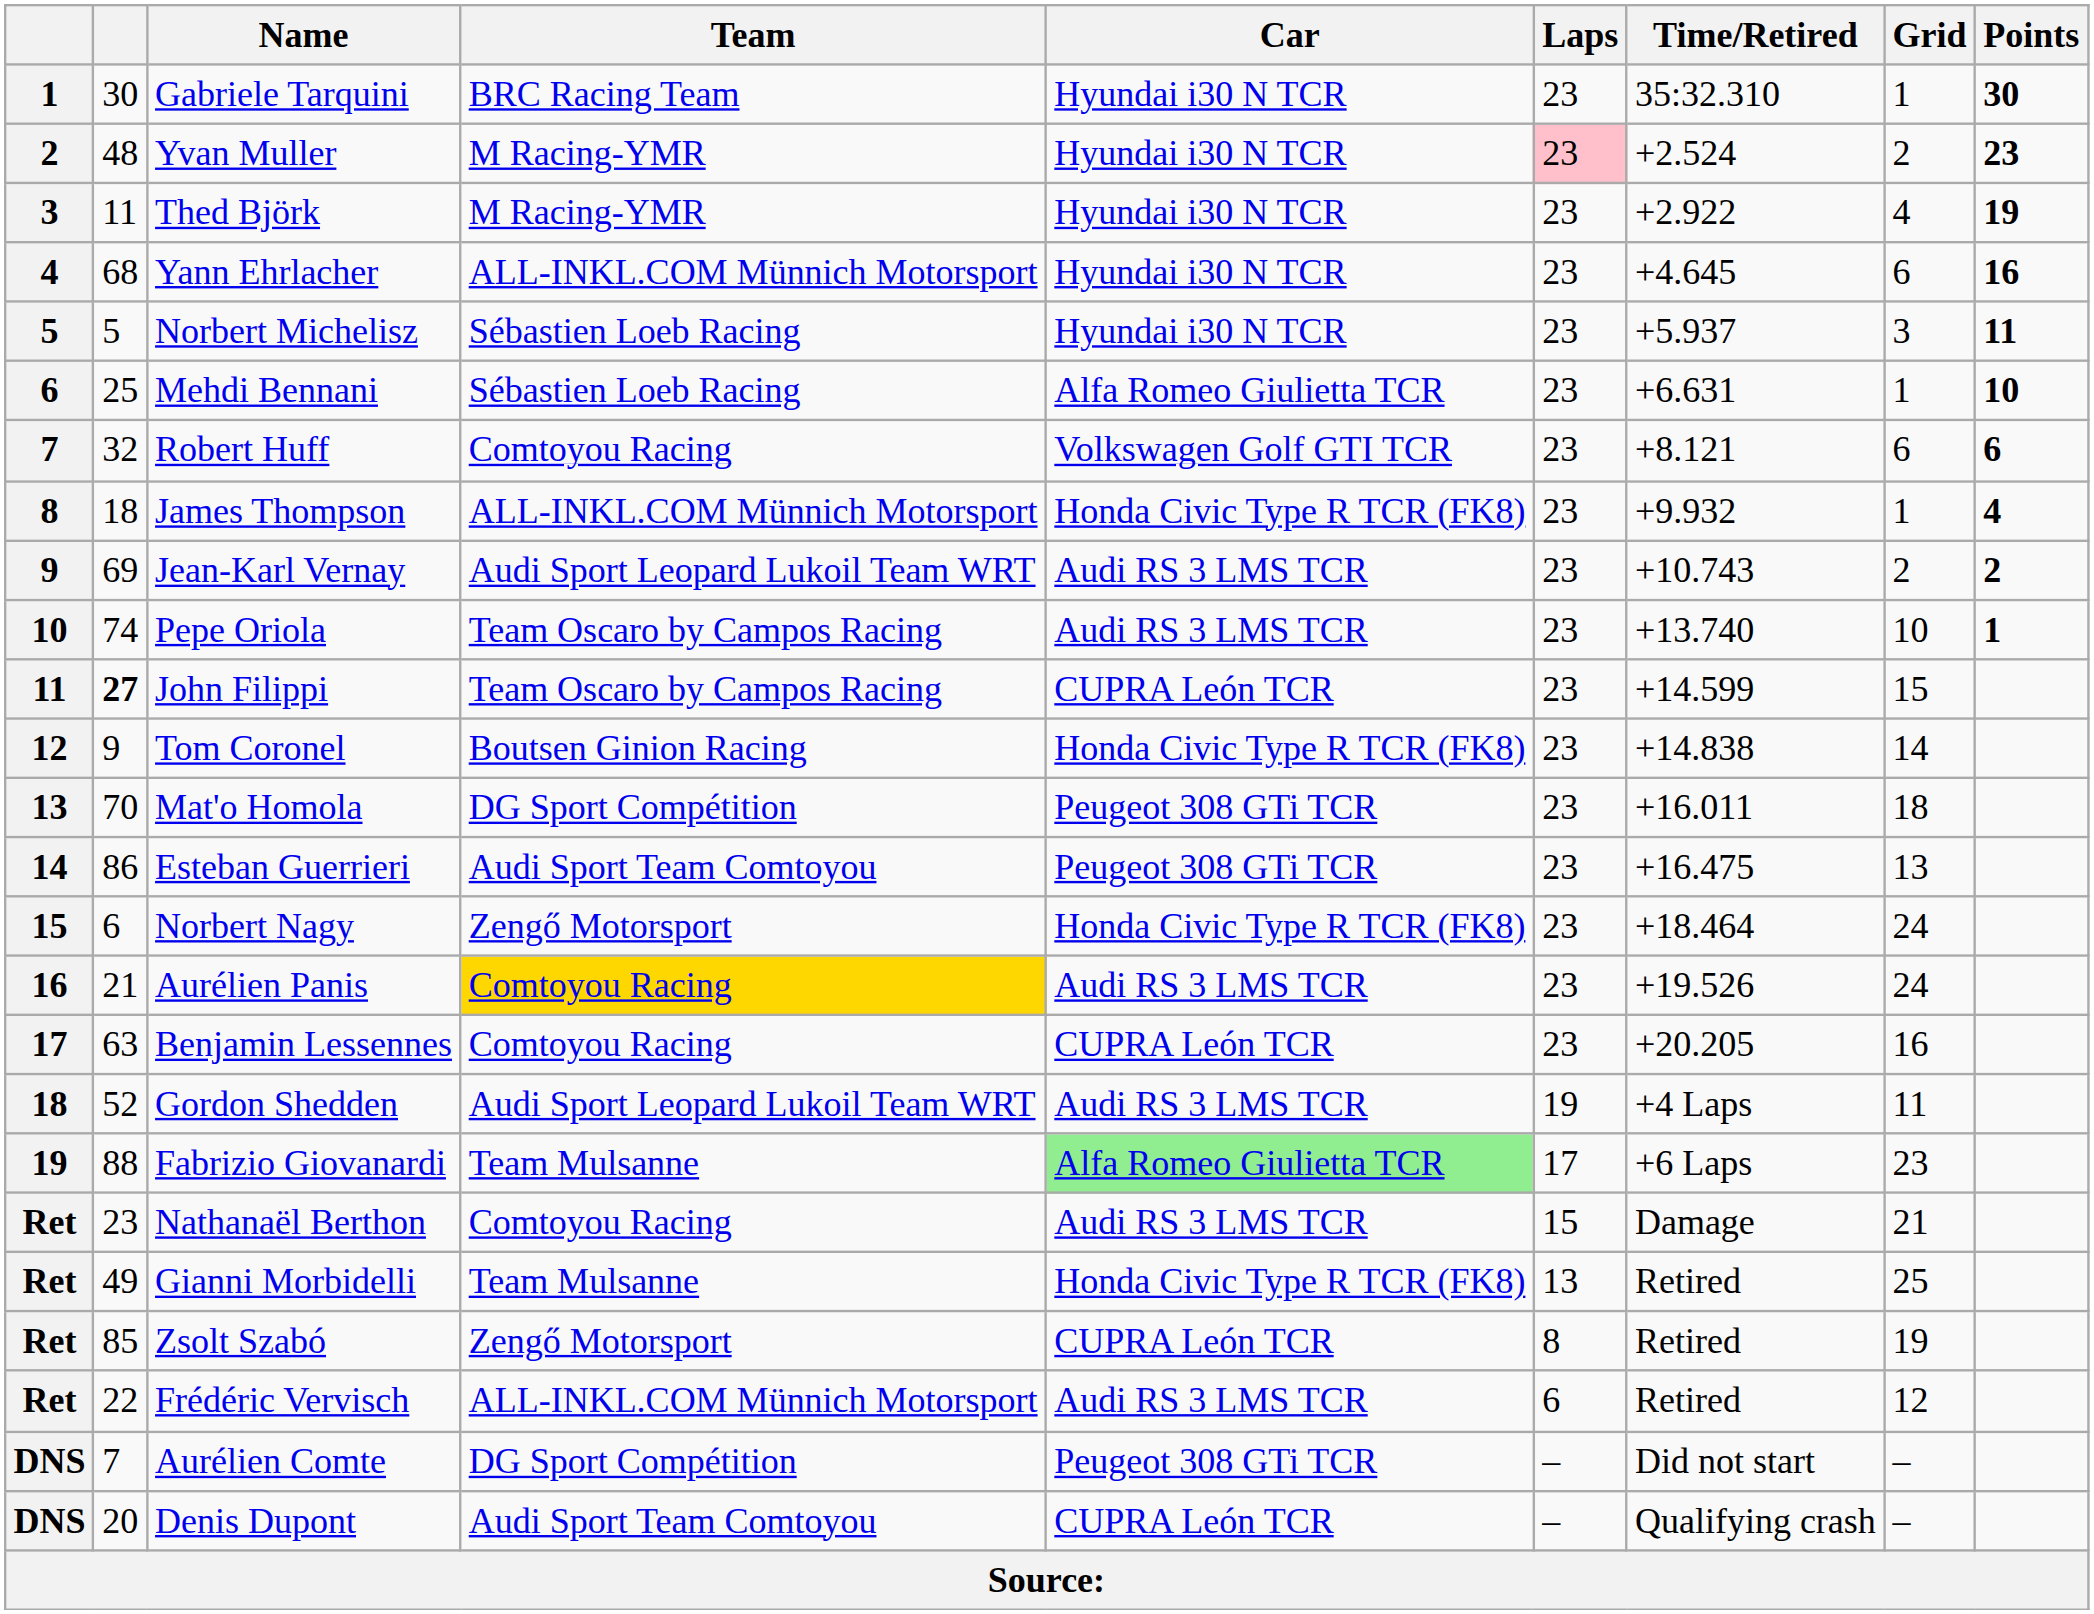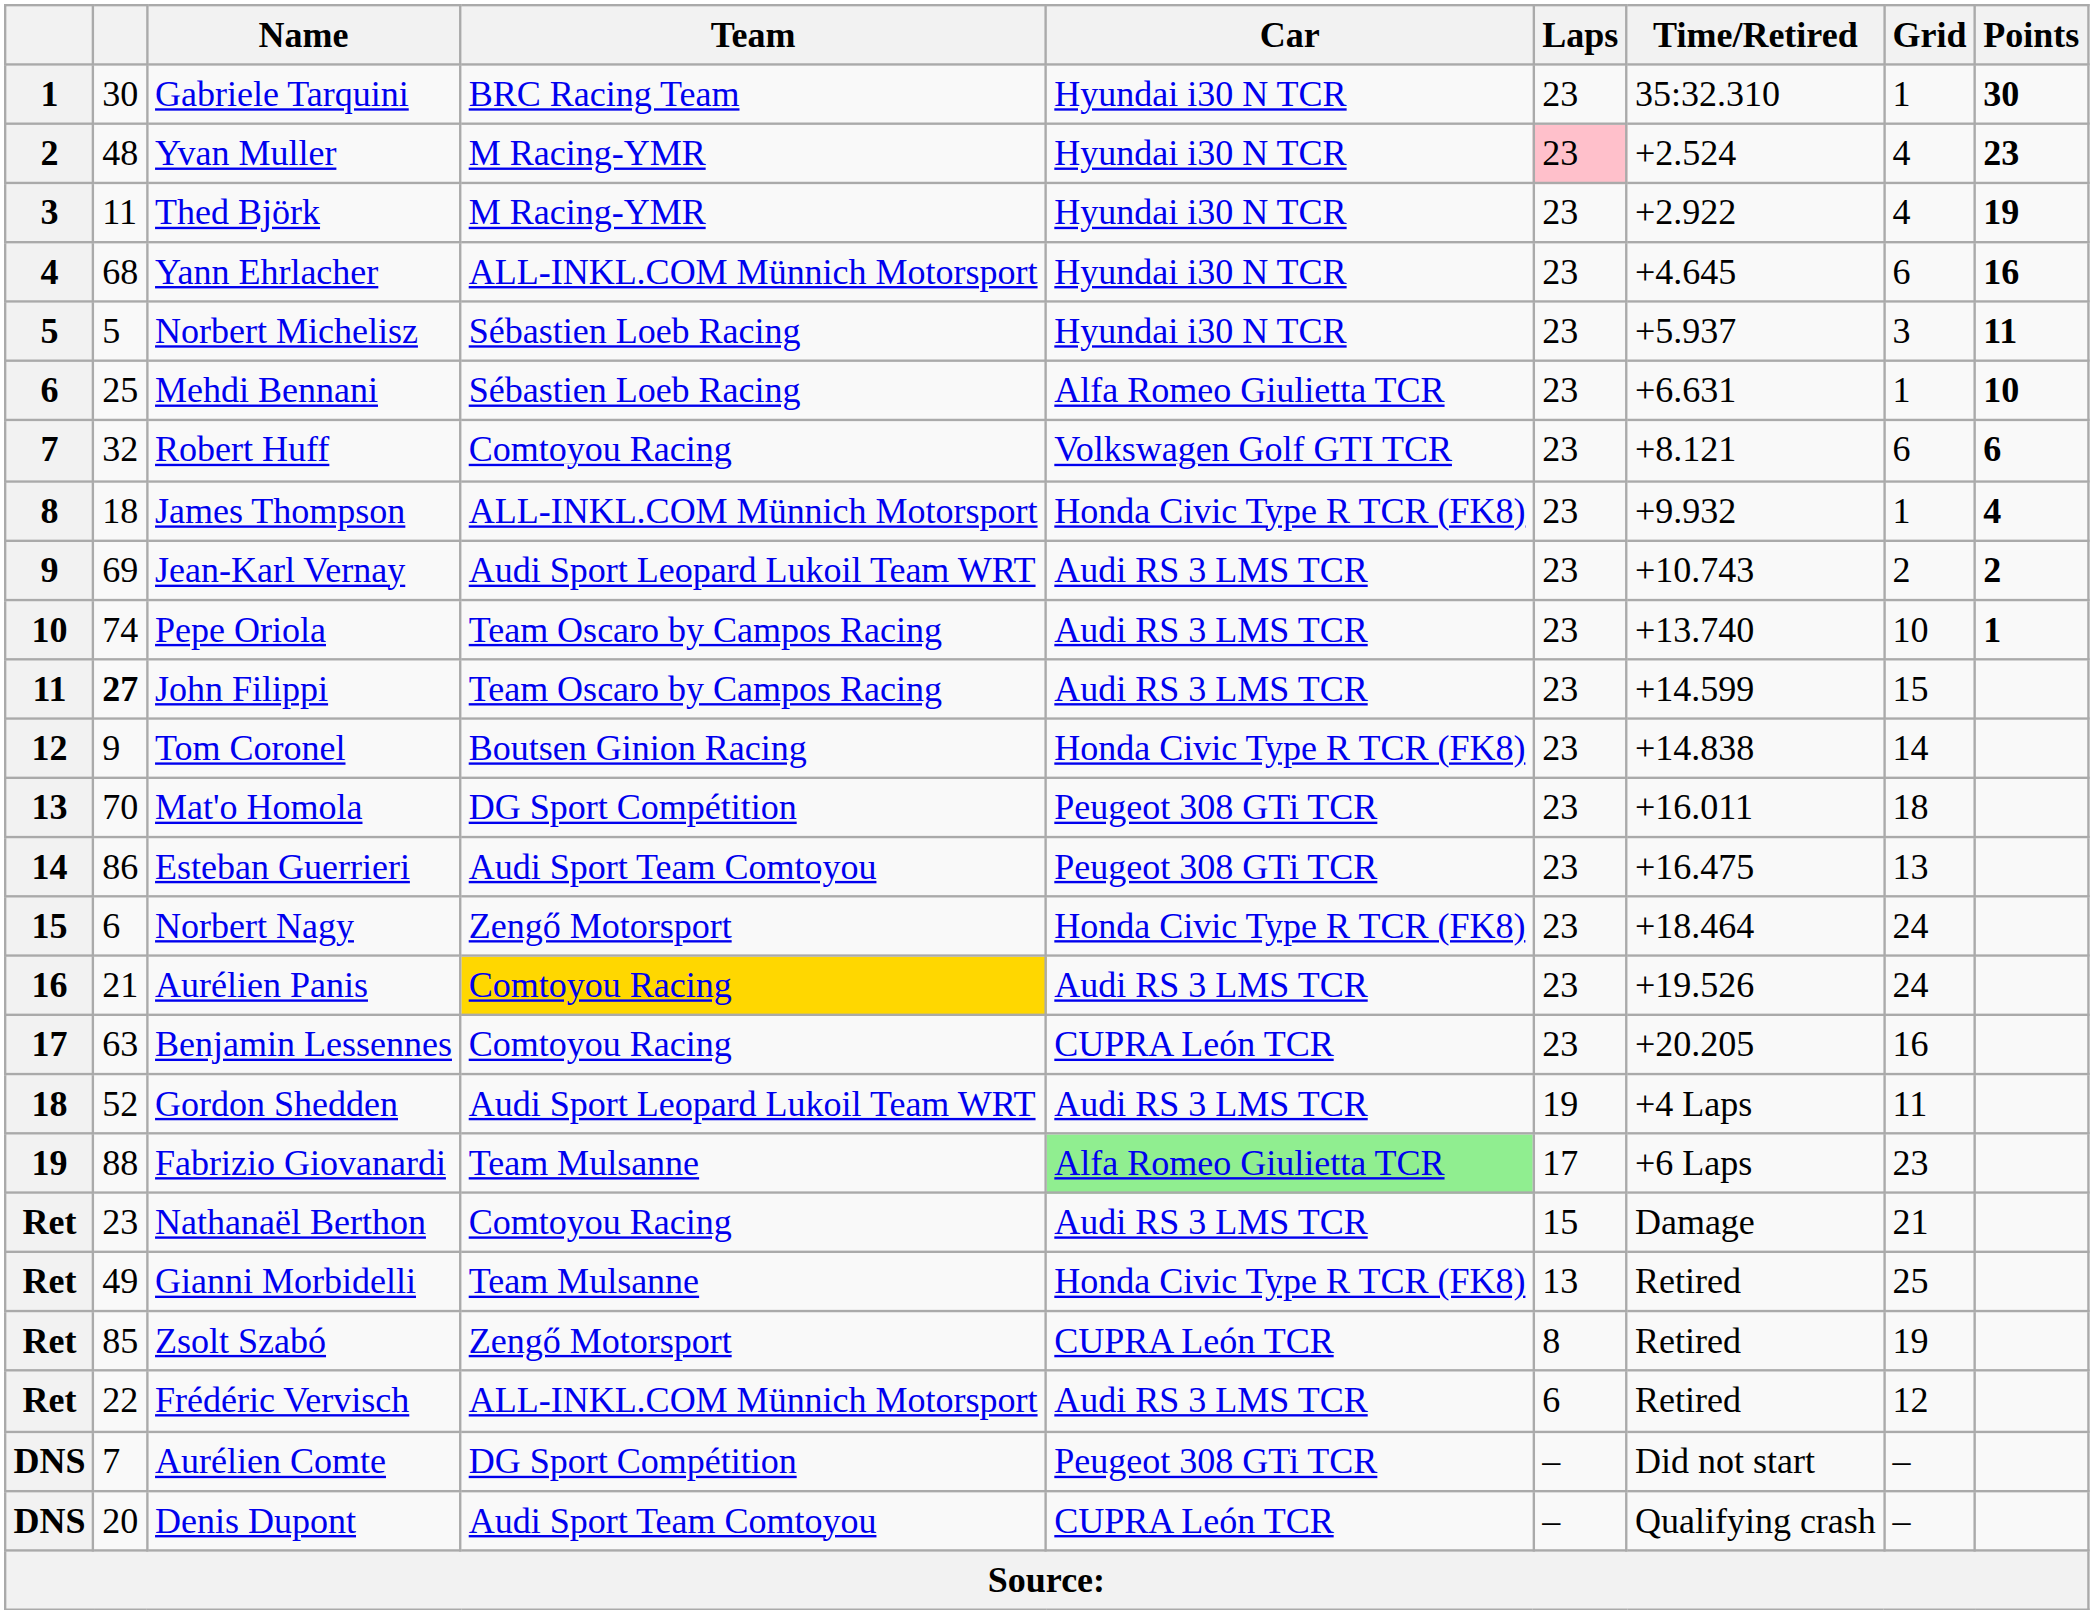 <table class="wikitable sortable" style="font-size: 95%;">
 <tr>
 <th></th>
 <th></th>
 <th>Name</th>
 <th>Team</th>
 <th>Car</th>
 <th>Laps</th>
 <th>Time/Retired</th>
 <th>Grid</th>
 <th>Points</th>
 </tr>
 <tr>
 <th>1</th>
 <td>30</td>
 <td> <a href='#'>Gabriele Tarquini</a></td>
 <td><a href='#'>BRC Racing Team</a></td>
 <td><a href='#'>Hyundai i30 N TCR</a></td>
 <td>23</td>
 <td>35:32.310</td>
 <td>1</td>
 <td><strong>30</strong></td>
 </tr>
 <tr>
 <th>2</th>
 <td>48</td>
 <td> <a href='#'>Yvan Muller</a></td>
 <td><a href='#'>M Racing-YMR</a></td>
 <td><a href='#'>Hyundai i30 N TCR</a></td>
 <td style="background: pink;">23</td>
 <td>+2.524</td>
-<td>2</td>
+<td>4</td>
 <td><strong>23</strong></td>
 </tr>
 <tr>
 <th>3</th>
 <td>11</td>
 <td> <a href='#'>Thed Björk</a></td>
 <td><a href='#'>M Racing-YMR</a></td>
 <td><a href='#'>Hyundai i30 N TCR</a></td>
 <td>23</td>
 <td>+2.922</td>
 <td>4</td>
 <td><strong>19</strong></td>
 </tr>
 <tr>
 <th>4</th>
 <td>68</td>
 <td> <a href='#'>Yann Ehrlacher</a></td>
 <td><a href='#'>ALL-INKL.COM Münnich Motorsport</a></td>
 <td><a href='#'>Hyundai i30 N TCR</a></td>
 <td>23</td>
 <td>+4.645</td>
 <td>6</td>
 <td><strong>16</strong></td>
 </tr>
 <tr>
 <th>5</th>
 <td>5</td>
 <td> <a href='#'>Norbert Michelisz</a></td>
 <td><a href='#'>Sébastien Loeb Racing</a></td>
 <td><a href='#'>Hyundai i30 N TCR</a></td>
 <td>23</td>
 <td>+5.937</td>
 <td>3</td>
 <td><strong>11</strong></td>
 </tr>
 <tr>
 <th>6</th>
 <td>25</td>
 <td> <a href='#'>Mehdi Bennani</a></td>
 <td><a href='#'>Sébastien Loeb Racing</a></td>
 <td><a href='#'>Alfa Romeo Giulietta TCR</a></td>
 <td>23</td>
 <td>+6.631</td>
 <td>1</td>
 <td><strong>10</strong></td>
 </tr>
 <tr>
 <th>7</th>
 <td>32</td>
 <td> <a href='#'>Robert Huff</a></td>
 <td><a href='#'>Comtoyou Racing</a></td>
 <td><a href='#'>Volkswagen Golf GTI TCR</a></td>
 <td>23</td>
 <td>+8.121</td>
 <td>6</td>
 <td><strong>6</strong></td>
 </tr>
 <tr>
 <th>8</th>
 <td>18</td>
 <td> <a href='#'>James Thompson</a></td>
 <td><a href='#'>ALL-INKL.COM Münnich Motorsport</a></td>
 <td><a href='#'>Honda Civic Type R TCR (FK8)</a></td>
 <td>23</td>
 <td>+9.932</td>
 <td>1</td>
 <td><strong>4</strong></td>
 </tr>
 <tr>
 <th>9</th>
 <td>69</td>
 <td> <a href='#'>Jean-Karl Vernay</a></td>
 <td><a href='#'>Audi Sport Leopard Lukoil Team WRT</a></td>
 <td><a href='#'>Audi RS 3 LMS TCR</a></td>
 <td>23</td>
 <td>+10.743</td>
 <td>2</td>
 <td><strong>2</strong></td>
 </tr>
 <tr>
 <th>10</th>
 <td>74</td>
 <td> <a href='#'>Pepe Oriola</a></td>
 <td><a href='#'>Team Oscaro by Campos Racing</a></td>
 <td><a href='#'>Audi RS 3 LMS TCR</a></td>
 <td>23</td>
 <td>+13.740</td>
 <td>10</td>
 <td><strong>1</strong></td>
 </tr>
 <tr>
 <th>11</th>
 <td><strong>27</strong></td>
 <td> <a href='#'>John Filippi</a></td>
 <td><a href='#'>Team Oscaro by Campos Racing</a></td>
-<td><a href='#'>CUPRA León TCR</a></td>
+<td><a href='#'>Audi RS 3 LMS TCR</a></td>
 <td>23</td>
 <td>+14.599</td>
 <td>15</td>
 <td></td>
 </tr>
 <tr>
 <th>12</th>
 <td>9</td>
 <td> <a href='#'>Tom Coronel</a></td>
 <td><a href='#'>Boutsen Ginion Racing</a></td>
 <td><a href='#'>Honda Civic Type R TCR (FK8)</a></td>
 <td>23</td>
 <td>+14.838</td>
 <td>14</td>
 <td></td>
 </tr>
 <tr>
 <th>13</th>
 <td>70</td>
 <td> <a href='#'>Mat'o Homola</a></td>
 <td><a href='#'>DG Sport Compétition</a></td>
 <td><a href='#'>Peugeot 308 GTi TCR</a></td>
 <td>23</td>
 <td>+16.011</td>
 <td>18</td>
 <td></td>
 </tr>
 <tr>
 <th>14</th>
 <td>86</td>
 <td> <a href='#'>Esteban Guerrieri</a></td>
 <td><a href='#'>Audi Sport Team Comtoyou</a></td>
 <td><a href='#'>Peugeot 308 GTi TCR</a></td>
 <td>23</td>
 <td>+16.475</td>
 <td>13</td>
 <td></td>
 </tr>
 <tr>
 <th>15</th>
 <td>6</td>
 <td> <a href='#'>Norbert Nagy</a></td>
 <td><a href='#'>Zengő Motorsport</a></td>
 <td><a href='#'>Honda Civic Type R TCR (FK8)</a></td>
 <td>23</td>
 <td>+18.464</td>
 <td>24</td>
 <td></td>
 </tr>
 <tr>
 <th>16</th>
 <td>21</td>
 <td> <a href='#'>Aurélien Panis</a></td>
 <td style="background: gold;"><a href='#'>Comtoyou Racing</a></td>
 <td><a href='#'>Audi RS 3 LMS TCR</a></td>
 <td>23</td>
 <td>+19.526</td>
 <td>24</td>
 <td></td>
 </tr>
 <tr>
 <th>17</th>
 <td>63</td>
 <td> <a href='#'>Benjamin Lessennes</a></td>
 <td><a href='#'>Comtoyou Racing</a></td>
 <td><a href='#'>CUPRA León TCR</a></td>
 <td>23</td>
 <td>+20.205</td>
 <td>16</td>
 <td></td>
 </tr>
 <tr>
 <th>18</th>
 <td>52</td>
 <td> <a href='#'>Gordon Shedden</a></td>
 <td><a href='#'>Audi Sport Leopard Lukoil Team WRT</a></td>
 <td><a href='#'>Audi RS 3 LMS TCR</a></td>
 <td>19</td>
 <td>+4 Laps</td>
 <td>11</td>
 <td></td>
 </tr>
 <tr>
 <th>19</th>
 <td>88</td>
 <td> <a href='#'>Fabrizio Giovanardi</a></td>
 <td><a href='#'>Team Mulsanne</a></td>
 <td style="background: lightgreen;"><a href='#'>Alfa Romeo Giulietta TCR</a></td>
 <td>17</td>
 <td>+6 Laps</td>
 <td>23</td>
 <td></td>
 </tr>
 <tr>
 <th>Ret</th>
 <td>23</td>
 <td> <a href='#'>Nathanaël Berthon</a></td>
 <td><a href='#'>Comtoyou Racing</a></td>
 <td><a href='#'>Audi RS 3 LMS TCR</a></td>
 <td>15</td>
 <td>Damage</td>
 <td>21</td>
 <td></td>
 </tr>
 <tr>
 <th>Ret</th>
 <td>49</td>
 <td> <a href='#'>Gianni Morbidelli</a></td>
 <td><a href='#'>Team Mulsanne</a></td>
 <td><a href='#'>Honda Civic Type R TCR (FK8)</a></td>
 <td>13</td>
 <td>Retired</td>
 <td>25</td>
 <td></td>
 </tr>
 <tr>
 <th>Ret</th>
 <td>85</td>
 <td> <a href='#'>Zsolt Szabó</a></td>
 <td><a href='#'>Zengő Motorsport</a></td>
 <td><a href='#'>CUPRA León TCR</a></td>
 <td>8</td>
 <td>Retired</td>
 <td>19</td>
 <td></td>
 </tr>
 <tr>
 <th>Ret</th>
 <td>22</td>
 <td> <a href='#'>Frédéric Vervisch</a></td>
 <td><a href='#'>ALL-INKL.COM Münnich Motorsport</a></td>
 <td><a href='#'>Audi RS 3 LMS TCR</a></td>
 <td>6</td>
 <td>Retired</td>
 <td>12</td>
 <td></td>
 </tr>
 <tr>
 <th>DNS</th>
 <td>7</td>
 <td> <a href='#'>Aurélien Comte</a></td>
 <td><a href='#'>DG Sport Compétition</a></td>
 <td><a href='#'>Peugeot 308 GTi TCR</a></td>
 <td>–</td>
 <td>Did not start</td>
 <td>–</td>
 <td></td>
 </tr>
 <tr>
 <th>DNS</th>
 <td>20</td>
 <td> <a href='#'>Denis Dupont</a></td>
 <td><a href='#'>Audi Sport Team Comtoyou</a></td>
 <td><a href='#'>CUPRA León TCR</a></td>
 <td>–</td>
 <td>Qualifying crash</td>
 <td>–</td>
 <td></td>
 </tr>
 <tr>
 <th colspan=9>Source:</th>
 </tr>
 </table>
